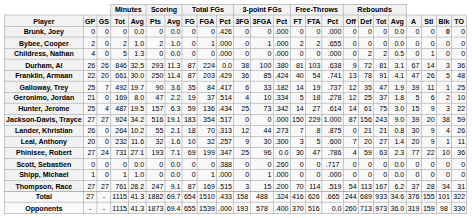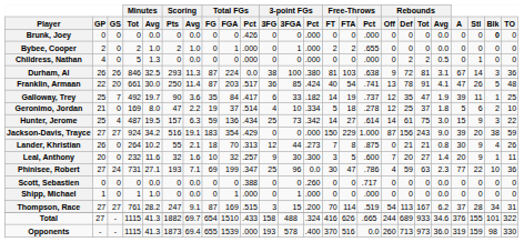 <table class="wikitable sortable" border="1" style="font-size:70%;">
 <tr>
 <th colspan="3" style="border-top-style:hidden; border-left-style:hidden; background: white;"></th>
 <th colspan="2" style=>Minutes</th>
 <th colspan="2" style=>Scoring</th>
 <th colspan="3" style=>Total FGs</th>
 <th colspan="3" style=>3-point FGs</th>
 <th colspan="3" style=>Free-Throws</th>
 <th colspan="4" style=>Rebounds</th>
 <th colspan="4" style="border-top-style:hidden; border-right-style:hidden; background: white;"></th>
 </tr>
 <tr>
 <th scope="col" style=>Player</th>
 <th scope="col" style=>GP</th>
 <th scope="col" style=>GS</th>
 <th scope="col" style=>Tot</th>
 <th scope="col" style=>Avg</th>
 <th scope="col" style=>Pts</th>
 <th scope="col" style=>Avg</th>
 <th scope="col" style=>FG</th>
 <th scope="col" style=>FGA</th>
 <th scope="col" style=>Pct</th>
 <th scope="col" style=>3FG</th>
 <th scope="col" style=>3FGA</th>
 <th scope="col" style=>Pct</th>
 <th scope="col" style=>FT</th>
 <th scope="col" style=>FTA</th>
 <th scope="col" style=>Pct</th>
 <th scope="col" style=>Off</th>
 <th scope="col" style=>Def</th>
 <th scope="col" style=>Tot</th>
 <th scope="col" style=>Avg</th>
 <th scope="col" style=>A</th>
 <th scope="col" style=>Stl</th>
 <th scope="col" style=>Blk</th>
 <th scope="col" style=>TO</th>
 </tr>
 <tr>
 <th style=white-space:nowrap>Brunk, Joey</th>
 <td align="right">0</td>
 <td align="right">0</td>
 <td align="right">0</td>
 <td align="right">0.0</td>
 <td align="right">0</td>
 <td align="right">0.0</td>
 <td align="right">0</td>
 <td align="right">0</td>
 <td align="center">.426</td>
 <td align="right">0</td>
 <td align="right">0</td>
 <td align="right">.000</td>
 <td align="right">0</td>
 <td align="right">0</td>
 <td align="right">.000</td>
 <td align="right">0</td>
 <td align="right">0</td>
 <td align="right">0</td>
 <td align="right">0.0</td>
 <td align="right">0</td>
 <td align="right">0</td>
 <td align="right"><strong>0</strong></td>
 <td align="right">0</td>
 </tr>
 <tr>
 <th style=white-space:nowrap>Bybee, Cooper</th>
 <td align="right">2</td>
 <td align="right">0</td>
 <td align="right">2</td>
 <td align="right">1.0</td>
 <td align="right">2</td>
 <td align="right">1.0</td>
 <td align="right">0</td>
 <td align="right">1</td>
 <td align="right">.000</td>
 <td align="right">0</td>
 <td align="right">1</td>
 <td align="right">.000</td>
 <td align="right">2</td>
 <td align="right">2</td>
 <td align="right">.655</td>
 <td align="right">0</td>
 <td align="right">0</td>
 <td align="right">0</td>
 <td align="right">0.0</td>
 <td align="right">0</td>
 <td align="right">0</td>
 <td align="right">0</td>
 <td align="right">0</td>
 </tr>
 <tr>
 <th style=white-space:nowrap>Childress, Nathan</th>
 <td align="right">4</td>
 <td align="right">0</td>
 <td align="right">5</td>
 <td align="right">1.3</td>
 <td align="right">0</td>
 <td align="right">0.0</td>
 <td align="right">0</td>
 <td align="right">0</td>
 <td align="right">.000</td>
 <td align="right">0</td>
 <td align="right">0</td>
 <td align="right">.000</td>
 <td align="right">0</td>
 <td align="right">0</td>
 <td align="right">.000</td>
 <td align="right">0</td>
 <td align="right">2</td>
 <td align="right">2</td>
 <td align="right">0.5</td>
 <td align="right">0</td>
 <td align="right">1</td>
 <td align="right">0</td>
 <td align="right">0</td>
 </tr>
 <tr>
 <th style=white-space:nowrap>Durham, Al</th>
 <td align="right">26</td>
 <td align="right">26</td>
 <td align="right">846</td>
 <td align="right">32.5</td>
 <td align="right">293</td>
 <td align="right">11.3</td>
 <td align="right">87</td>
 <td align="right">224</td>
 <td align="right">0.0</td>
 <td align="right" style=>38</td>
 <td align="right" style=>100</td>
 <td align="right">.380</td>
 <td align="right">81</td>
 <td align="right">103</td>
 <td align="right">.638</td>
 <td align="right">9</td>
 <td align="right">72</td>
 <td align="right">81</td>
 <td align="right">3.1</td>
 <td align="right">67</td>
 <td align="right">14</td>
 <td align="right">3</td>
 <td align="right">36</td>
 </tr>
 <tr>
 <th style=white-space:nowrap>Franklin, Armaan</th>
 <td align="right">22</td>
 <td align="right">20</td>
 <td align="right">661</td>
 <td align="right">30.0</td>
 <td align="right">250</td>
 <td align="right">11.4</td>
 <td align="right">87</td>
 <td align="right">203</td>
-<td align="right">.429</td>
+<td align="right" style=>.517</td>
 <td align="right">36</td>
 <td align="right">85</td>
 <td align="right" style=>.424</td>
 <td align="right">40</td>
 <td align="right">54</td>
 <td align="right">.741</td>
 <td align="right">13</td>
 <td align="right">78</td>
 <td align="right">91</td>
 <td align="right">4.1</td>
 <td align="right">47</td>
 <td align="right">26</td>
 <td align="right">5</td>
 <td align="right">48</td>
 </tr>
 <tr>
 <th style=white-space:nowrap>Galloway, Trey</th>
 <td align="right">25</td>
 <td align="right">7</td>
 <td align="right">492</td>
 <td align="right">19.7</td>
 <td align="right">90</td>
 <td align="right">3.6</td>
 <td align="right">35</td>
 <td align="right">84</td>
 <td align="right">.417</td>
 <td align="right">6</td>
 <td align="right">33</td>
 <td align="right">.182</td>
 <td align="right">14</td>
 <td align="right">19</td>
 <td align="right">.737</td>
 <td align="right">12</td>
 <td align="right">35</td>
 <td align="right">47</td>
 <td align="right">1.9</td>
 <td align="right">39</td>
 <td align="right">11</td>
 <td align="right">1</td>
 <td align="right">25</td>
 </tr>
 <tr>
 <th style=white-space:nowrap>Geronimo, Jordan</th>
 <td align="right">21</td>
 <td align="right">0</td>
 <td align="right">169</td>
 <td align="right">8.0</td>
 <td align="right">47</td>
 <td align="right">2.2</td>
 <td align="right">19</td>
 <td align="right">37</td>
 <td align="right">.514</td>
 <td align="right">4</td>
 <td align="right">10</td>
 <td align="center">.334</td>
 <td align="right">5</td>
 <td align="right">18</td>
 <td align="right">.278</td>
 <td align="right">12</td>
 <td align="right">25</td>
 <td align="right">37</td>
 <td align="right">1.8</td>
 <td align="right">5</td>
 <td align="right">6</td>
 <td align="right">2</td>
 <td align="right">10</td>
 </tr>
 <tr>
 <th style=white-space:nowrap>Hunter, Jerome</th>
 <td align="right">25</td>
 <td align="right">4</td>
 <td align="right">487</td>
 <td align="right">19.5</td>
 <td align="right">157</td>
 <td align="right">6.3</td>
 <td align="right">59</td>
 <td align="right">136</td>
 <td align="right">.434</td>
 <td align="right">25</td>
 <td align="right">73</td>
 <td align="right">.342</td>
 <td align="right">14</td>
 <td align="right">27</td>
 <td align="right">.614</td>
 <td align="right">14</td>
 <td align="right">61</td>
 <td align="right">75</td>
 <td align="right">3.0</td>
 <td align="right">15</td>
 <td align="right">9</td>
 <td align="right">3</td>
 <td align="right">22</td>
 </tr>
 <tr>
 <th style=white-space:nowrap>Jackson-Davis, Trayce</th>
 <td align="right" style=>27</td>
 <td align="right" style=>27</td>
 <td align="right" style=>924</td>
 <td align="right" style=>34.2</td>
 <td align="right" style=>516</td>
 <td align="right" style=>19.1</td>
 <td align="right" style=>183</td>
 <td align="right" style=>354</td>
-<td align="right" style=>.517</td>
+<td align="right">.429</td>
 <td align="right">0</td>
 <td align="right">0</td>
 <td align="right">.000</td>
 <td align="right" style=>150</td>
 <td align="right" style=>229</td>
 <td align="right" style=>1.000</td>
 <td align="right" style=>87</td>
 <td align="right" style=>156</td>
 <td align="right" style=>243</td>
 <td align="right" style=>9.0</td>
 <td align="right">39</td>
 <td align="right">20</td>
 <td align="right" style=>38</td>
 <td align="right" style=>59</td>
 </tr>
 <tr>
 <th style=white-space:nowrap>Lander, Khristian</th>
 <td align="right">26</td>
 <td align="right">0</td>
 <td align="right">264</td>
 <td align="right">10.2</td>
 <td align="right">55</td>
 <td align="right">2.1</td>
 <td align="right">18</td>
 <td align="right">70</td>
 <td align="right">.313</td>
 <td align="right">12</td>
 <td align="right">44</td>
 <td align="right">.273</td>
 <td align="right">7</td>
 <td align="right">8</td>
 <td align="right">.875</td>
 <td align="right">0</td>
 <td align="right">21</td>
 <td align="right">21</td>
 <td align="right">0.8</td>
 <td align="right">30</td>
 <td align="right">9</td>
 <td align="right">4</td>
 <td align="right">26</td>
 </tr>
 <tr>
 <th style=white-space:nowrap>Leal, Anthony</th>
 <td align="right">20</td>
 <td align="right">0</td>
 <td align="right">232</td>
 <td align="right">11.6</td>
 <td align="right">32</td>
 <td align="right">1.6</td>
 <td align="right">10</td>
 <td align="right">32</td>
 <td align="right">.257</td>
 <td align="right">9</td>
 <td align="right">30</td>
 <td align="right">.300</td>
 <td align="right">3</td>
 <td align="right">5</td>
 <td align="right">.600</td>
 <td align="right">7</td>
 <td align="right">20</td>
 <td align="right">27</td>
 <td align="right">1.4</td>
 <td align="right">20</td>
 <td align="right">9</td>
 <td align="right">1</td>
 <td align="right">11</td>
 </tr>
 <tr>
 <th style=white-space:nowrap>Phinisee, Robert</th>
 <td align="right" style=>27</td>
 <td align="right">24</td>
 <td align="right">731</td>
 <td align="right">27.1</td>
 <td align="right">193</td>
 <td align="right">7.1</td>
 <td align="right">69</td>
 <td align="right">199</td>
 <td align="right">.347</td>
 <td align="right">25</td>
 <td align="right">96</td>
 <td align="right">0.0</td>
 <td align="right">30</td>
 <td align="right">47</td>
 <td align="right">.786</td>
 <td align="right">4</td>
 <td align="right">59</td>
 <td align="right">63</td>
 <td align="right">2.3</td>
 <td align="right" style=>77</td>
 <td align="right">22</td>
 <td align="right">10</td>
 <td align="right">36</td>
 </tr>
 <tr>
 <th style=white-space:nowrap>Scott, Sebastien</th>
 <td align="right">0</td>
 <td align="right">0</td>
 <td align="right">0</td>
 <td align="right">0.0</td>
 <td align="right">0</td>
 <td align="right">0.0</td>
 <td align="right">0</td>
 <td align="right">0</td>
 <td align="right">.388</td>
 <td align="right">0</td>
 <td align="right">0</td>
 <td align="right">.260</td>
 <td align="right">0</td>
 <td align="right">0</td>
 <td align="center">.717</td>
 <td align="right">0</td>
 <td align="right">0</td>
 <td align="right">0</td>
 <td align="right">0.0</td>
 <td align="right">0</td>
 <td align="right">0</td>
 <td align="right">0</td>
 <td align="right">0</td>
 </tr>
 <tr>
 <th style=white-space:nowrap>Shipp, Michael</th>
 <td align="right">1</td>
 <td align="right">0</td>
 <td align="right">1</td>
 <td align="right">1.0</td>
 <td align="right">0</td>
 <td align="right">0.0</td>
 <td align="right">0</td>
 <td align="right">1</td>
 <td align="right">.000</td>
 <td align="right">0</td>
 <td align="right">1</td>
 <td align="right">.000</td>
 <td align="right">0</td>
 <td align="right">0</td>
 <td align="right">.000</td>
 <td align="right">0</td>
 <td align="right">0</td>
 <td align="right">0</td>
 <td align="right">0.0</td>
 <td align="right">0</td>
 <td align="right">0</td>
 <td align="right">0</td>
 <td align="right">0</td>
 </tr>
 <tr>
 <th style=white-space:nowrap>Thompson, Race</th>
 <td align="right" style=>27</td>
 <td align="right" style=>27</td>
 <td align="right">761</td>
 <td align="right">28.2</td>
 <td align="right">247</td>
 <td align="right">9.1</td>
 <td align="right">87</td>
 <td align="right">169</td>
 <td align="right">.515</td>
 <td align="right">3</td>
 <td align="right">15</td>
 <td align="right">.200</td>
 <td align="right">70</td>
 <td align="right">114</td>
 <td align="right">.519</td>
 <td align="right">54</td>
 <td align="right">113</td>
 <td align="right">167</td>
 <td align="right">6.2</td>
 <td align="right">37</td>
 <td align="right" style=>28</td>
 <td align="right">34</td>
 <td align="right">31</td>
 </tr>
 <tr>
 </tr>
 <tr class="sortbottom">
 <td align="center" style=><strong>Total</strong></td>
 <td align="center" style=>27</td>
 <td align="center" style=>-</td>
 <td align="center" style=>1115</td>
 <td align="center" style=>41.3</td>
 <td align="center" style=>1882</td>
 <td align="center" style=>69.7</td>
 <td align="center" style=>654</td>
 <td align="center" style=>1510</td>
 <td align="center" style=>.433</td>
 <td align="center" style=>158</td>
 <td align="center" style=>488</td>
 <td align="center" style=>.324</td>
 <td align="center" style=>416</td>
 <td align="center" style=>626</td>
 <td align="center" style=>.665</td>
 <td align="center" style=>244</td>
 <td align="center" style=>689</td>
 <td align="center" style=>933</td>
 <td align="center" style=>34.6</td>
 <td align="center" style=>376</td>
 <td align="center" style=>155</td>
 <td align="center" style=>101</td>
 <td align="center" style=>322</td>
 </tr>
 <tr class="sortbottom">
 <td align="center"><strong>Opponents</strong></td>
 <td align="center">-</td>
 <td align="center">-</td>
 <td align="center">1115</td>
 <td align="center">41.3</td>
 <td align="center">1873</td>
 <td align="center">69.4</td>
 <td align="center">655</td>
 <td align="center">1539</td>
 <td align="right">.000</td>
 <td align="center">193</td>
 <td align="center">578</td>
 <td align="right">.400</td>
 <td align="center">370</td>
 <td align="center">516</td>
 <td align="right">0.0</td>
 <td align="center">260</td>
 <td align="center">713</td>
 <td align="center">973</td>
 <td align="center">36.0</td>
 <td align="center">319</td>
 <td align="center">159</td>
 <td align="center">98</td>
 <td align="center">330</td>
 </tr>
 </table>
